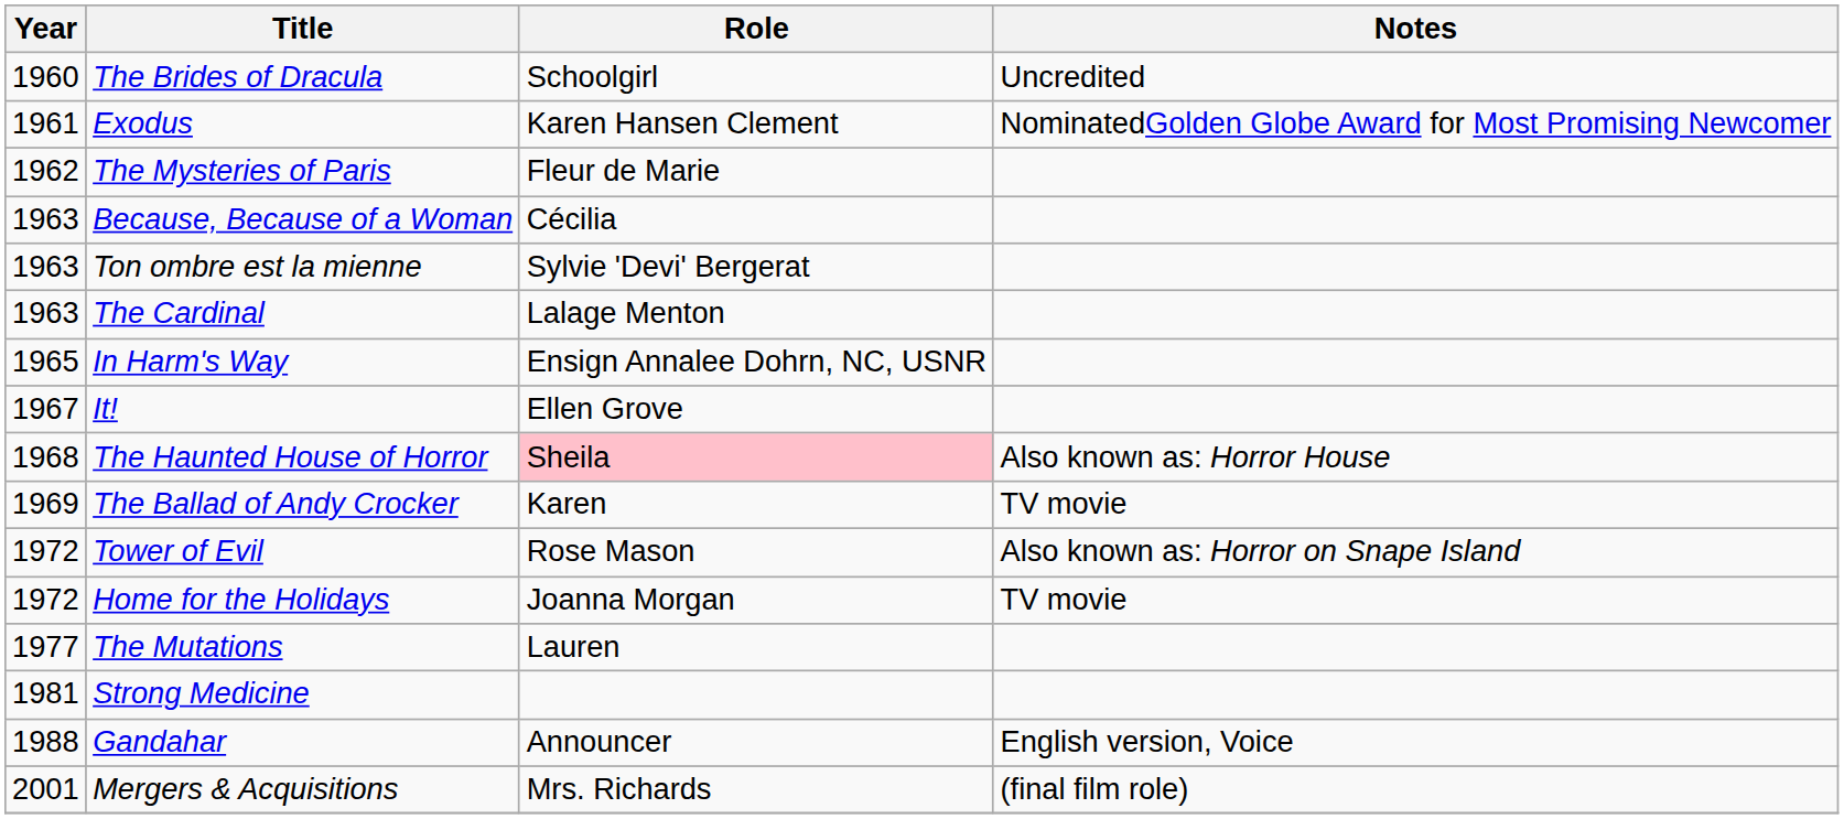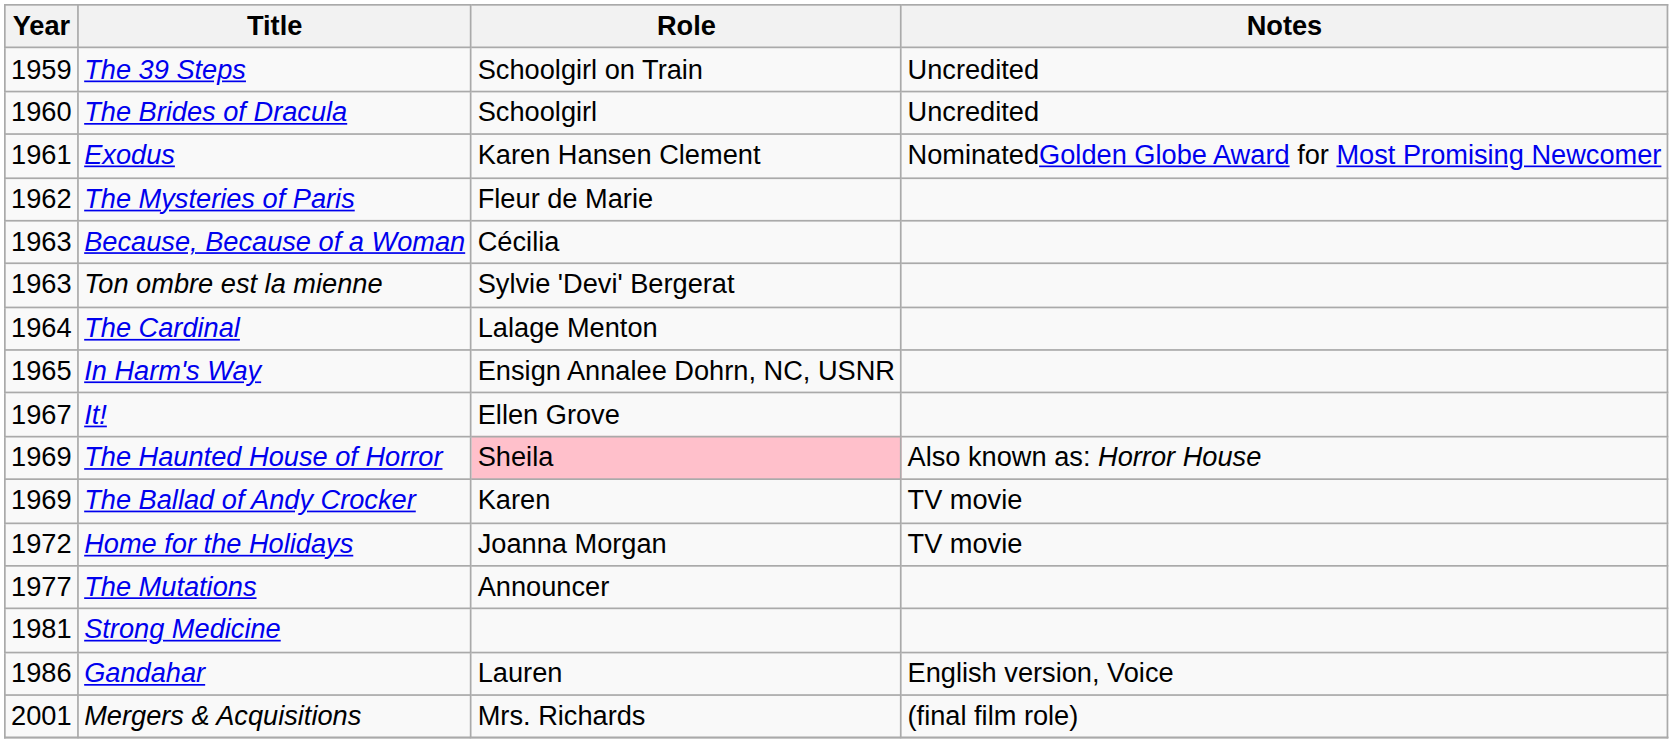 <table class="wikitable sortable">
 <tr>
 <th>Year</th>
 <th>Title</th>
 <th>Role</th>
 <th>Notes</th>
+</tr>
+<tr>
+<td>1959</td>
+<td><em><a href='#'>The 39 Steps</a></em></td>
+<td>Schoolgirl on Train</td>
+<td>Uncredited</td>
 </tr>
 <tr>
 <td>1960</td>
 <td><em><a href='#'>The Brides of Dracula</a></em></td>
 <td>Schoolgirl</td>
 <td>Uncredited</td>
 </tr>
 <tr>
 <td>1961</td>
 <td><em><a href='#'>Exodus</a></em></td>
 <td>Karen Hansen Clement</td>
 <td>Nominated<a href='#'>Golden Globe Award</a> for <a href='#'>Most Promising Newcomer</a></td>
 </tr>
 <tr>
 <td>1962</td>
 <td><em><a href='#'>The Mysteries of Paris</a></em></td>
 <td>Fleur de Marie</td>
 <td></td>
 </tr>
 <tr>
 <td>1963</td>
 <td><em><a href='#'>Because, Because of a Woman</a></em></td>
 <td>Cécilia</td>
 <td></td>
 </tr>
 <tr>
 <td>1963</td>
 <td><em>Ton ombre est la mienne</em></td>
 <td>Sylvie 'Devi' Bergerat</td>
 <td></td>
 </tr>
 <tr>
-<td>1963</td>
+<td>1964</td>
 <td><em><a href='#'>The Cardinal</a></em></td>
 <td>Lalage Menton</td>
 <td></td>
 </tr>
 <tr>
 <td>1965</td>
 <td><em><a href='#'>In Harm's Way</a></em></td>
 <td>Ensign Annalee Dohrn, NC, USNR</td>
 <td></td>
 </tr>
 <tr>
 <td>1967</td>
 <td><em><a href='#'>It!</a></em></td>
 <td>Ellen Grove</td>
 <td></td>
 </tr>
 <tr>
-<td>1968</td>
+<td>1969</td>
 <td><em><a href='#'>The Haunted House of Horror</a></em></td>
 <td style="background: pink;">Sheila</td>
 <td>Also known as: <em>Horror House</em></td>
 </tr>
 <tr>
 <td>1969</td>
 <td><em><a href='#'>The Ballad of Andy Crocker</a></em></td>
 <td>Karen</td>
 <td>TV movie</td>
 </tr>
 <tr>
 <td>1972</td>
-<td><em><a href='#'>Tower of Evil</a></em></td>
-<td>Rose Mason</td>
-<td>Also known as: <em>Horror on Snape Island</em></td>
-</tr>
-<tr>
-<td>1972</td>
 <td><em><a href='#'>Home for the Holidays</a></em></td>
 <td>Joanna Morgan</td>
 <td>TV movie</td>
 </tr>
 <tr>
 <td>1977</td>
 <td><em><a href='#'>The Mutations</a></em></td>
-<td>Lauren</td>
+<td>Announcer</td>
 <td></td>
 </tr>
 <tr>
 <td>1981</td>
 <td><em><a href='#'>Strong Medicine</a></em></td>
 <td></td>
 <td></td>
 </tr>
 <tr>
-<td>1988</td>
+<td>1986</td>
 <td><em><a href='#'>Gandahar</a></em></td>
-<td>Announcer</td>
+<td>Lauren</td>
 <td>English version, Voice</td>
 </tr>
 <tr>
 <td>2001</td>
 <td><em>Mergers & Acquisitions</em></td>
 <td>Mrs. Richards</td>
 <td>(final film role)</td>
 </tr>
 <tr>
 </tr>
 </table>
